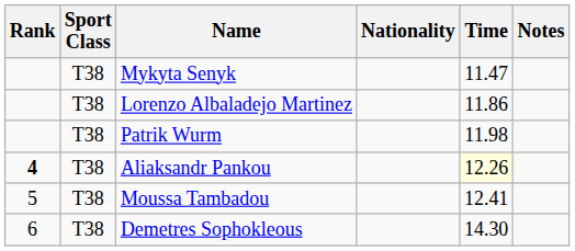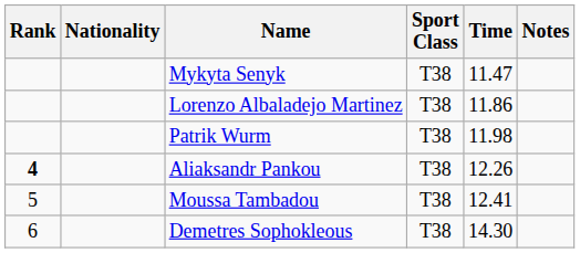 <table class="wikitable sortable" style="text-align:center">
 <tr>
 <th>Rank</th>
+<th>Nationality</th>
+<th>Name</th>
 <th>Sport<br>Class</th>
-<th>Name</th>
-<th>Nationality</th>
 <th>Time</th>
 <th>Notes</th>
 </tr>
 <tr>
 <td></td>
+<td align=left></td>
+<td align=left><a href='#'>Mykyta Senyk</a></td>
 <td>T38</td>
-<td align=left><a href='#'>Mykyta Senyk</a></td>
-<td align=left></td>
 <td>11.47</td>
 <td></td>
 </tr>
 <tr>
 <td></td>
+<td align=left></td>
+<td align=left><a href='#'>Lorenzo Albaladejo Martinez</a></td>
 <td>T38</td>
-<td align=left><a href='#'>Lorenzo Albaladejo Martinez</a></td>
-<td align=left></td>
 <td>11.86</td>
 <td></td>
 </tr>
 <tr>
 <td></td>
+<td align=left></td>
+<td align=left><a href='#'>Patrik Wurm</a></td>
 <td>T38</td>
-<td align=left><a href='#'>Patrik Wurm</a></td>
-<td align=left></td>
 <td>11.98</td>
 <td></td>
 </tr>
 <tr>
 <td><strong>4</strong></td>
+<td align=left></td>
+<td align=left><a href='#'>Aliaksandr Pankou</a></td>
 <td>T38</td>
-<td align=left><a href='#'>Aliaksandr Pankou</a></td>
-<td align=left></td>
-<td style="background: lightyellow;">12.26</td>
+<td>12.26</td>
 <td></td>
 </tr>
 <tr>
 <td>5</td>
+<td align=left></td>
+<td align=left><a href='#'>Moussa Tambadou</a></td>
 <td>T38</td>
-<td align=left><a href='#'>Moussa Tambadou</a></td>
-<td align=left></td>
 <td>12.41</td>
 <td></td>
 </tr>
 <tr>
 <td>6</td>
+<td align=left></td>
+<td align=left><a href='#'>Demetres Sophokleous</a></td>
 <td>T38</td>
-<td align=left><a href='#'>Demetres Sophokleous</a></td>
-<td align=left></td>
 <td>14.30</td>
 <td></td>
 </tr>
 </table>
